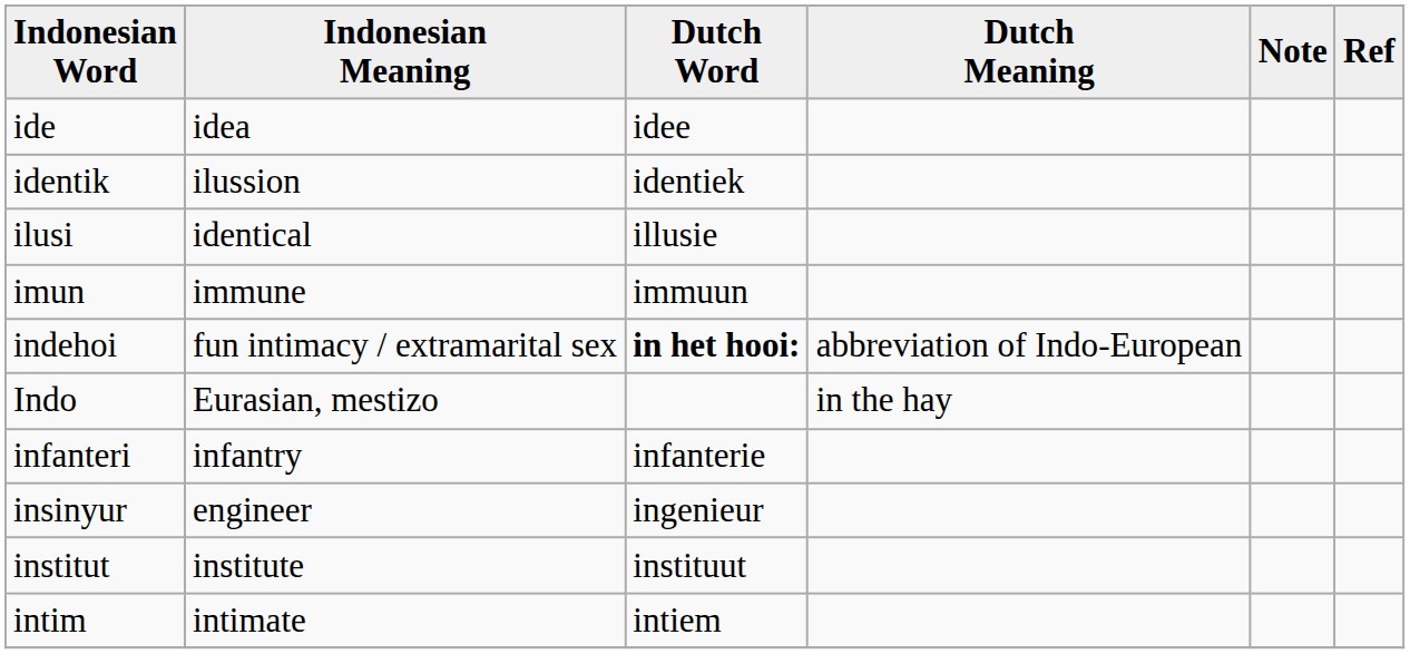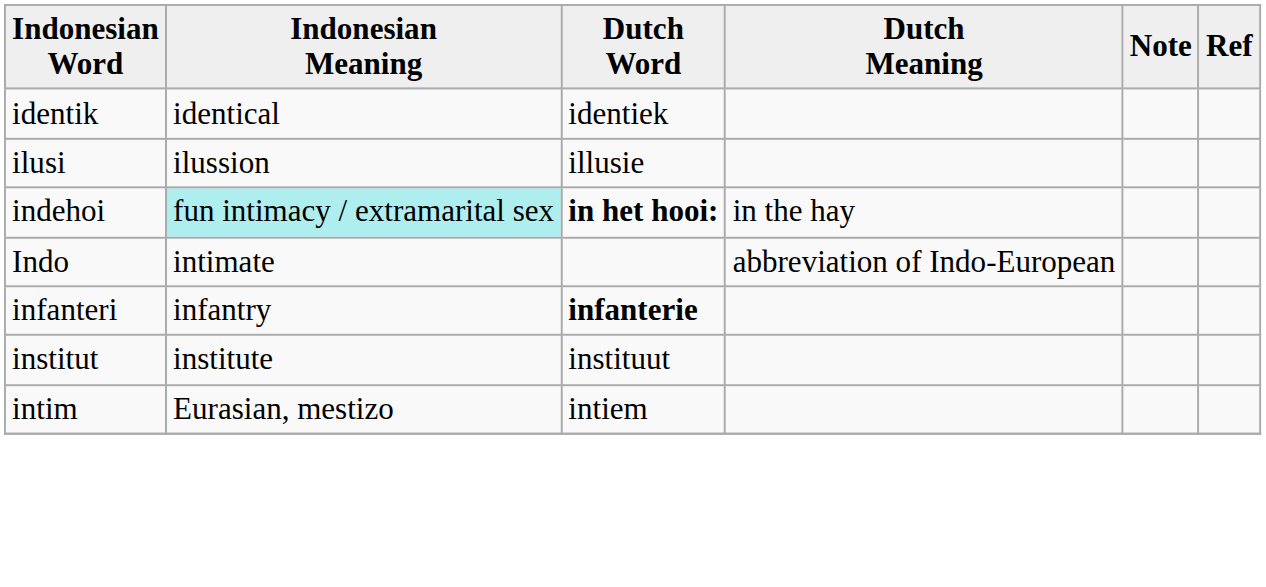 <table class="wikitable">
 <tr>
 <th style="background:#efefef;">Indonesian <br>Word</th>
 <th style="background:#efefef;">Indonesian <br>Meaning</th>
 <th style="background:#efefef;">Dutch <br>Word</th>
 <th style="background:#efefef;">Dutch <br>Meaning</th>
 <th style="background:#efefef;">Note</th>
 <th style="background:#efefef;">Ref</th>
 </tr>
 <tr>
-<td>ide</td>
-<td>idea</td>
-<td>idee</td>
-<td></td>
-<td></td>
-<td></td>
-</tr>
-<tr>
 <td>identik</td>
-<td>ilussion</td>
+<td>identical</td>
 <td>identiek</td>
 <td></td>
 <td></td>
 <td></td>
 </tr>
 <tr>
 <td>ilusi</td>
-<td>identical</td>
+<td>ilussion</td>
 <td>illusie</td>
 <td></td>
 <td></td>
 <td></td>
 </tr>
 <tr>
-<td>imun</td>
-<td>immune</td>
-<td>immuun</td>
-<td></td>
-<td></td>
-<td></td>
-</tr>
-<tr>
 <td>indehoi</td>
-<td>fun intimacy / extramarital sex</td>
+<td style="background: paleturquoise;">fun intimacy / extramarital sex</td>
 <td><strong>in het hooi:</strong></td>
-<td>abbreviation of Indo-European</td>
+<td>in the hay</td>
 <td></td>
 <td></td>
 </tr>
 <tr>
 <td>Indo</td>
-<td>Eurasian, mestizo</td>
+<td>intimate</td>
 <td></td>
-<td>in the hay</td>
+<td>abbreviation of Indo-European</td>
 <td></td>
 <td></td>
 </tr>
 <tr>
 <td>infanteri</td>
 <td>infantry</td>
-<td>infanterie</td>
-<td></td>
-<td></td>
-<td></td>
-</tr>
-<tr>
-<td>insinyur</td>
-<td>engineer</td>
-<td>ingenieur</td>
+<td><strong>infanterie</strong></td>
 <td></td>
 <td></td>
 <td></td>
 </tr>
 <tr>
 <td>institut</td>
 <td>institute</td>
 <td>instituut</td>
 <td></td>
 <td></td>
 <td></td>
 </tr>
 <tr>
 <td>intim</td>
-<td>intimate</td>
+<td>Eurasian, mestizo</td>
 <td>intiem</td>
 <td></td>
 <td></td>
 <td></td>
 </tr>
 <tr>
 </tr>
 </table>
